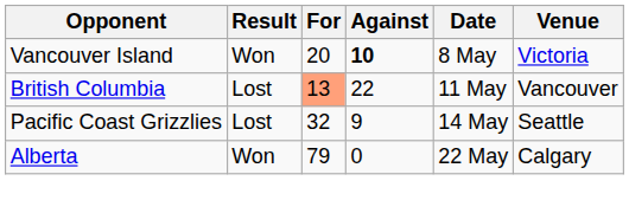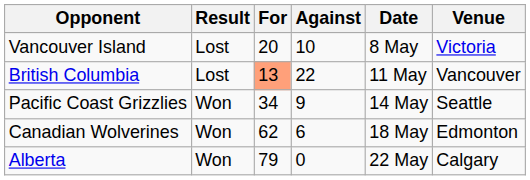 <table class="wikitable">
 <tr>
 <th>Opponent</th>
 <th>Result</th>
 <th>For</th>
 <th>Against</th>
 <th>Date</th>
 <th>Venue</th>
 </tr>
 <tr>
 <td>Vancouver Island</td>
-<td>Won</td>
+<td>Lost</td>
 <td>20</td>
-<td><strong>10</strong></td>
+<td>10</td>
 <td>8 May</td>
 <td><a href='#'>Victoria</a></td>
 </tr>
 <tr>
 <td><a href='#'>British Columbia</a></td>
 <td>Lost</td>
 <td style="background: lightsalmon;">13</td>
 <td>22</td>
 <td>11 May</td>
 <td>Vancouver</td>
 </tr>
 <tr>
 <td>Pacific Coast Grizzlies</td>
-<td>Lost</td>
-<td>32</td>
+<td>Won</td>
+<td>34</td>
 <td>9</td>
 <td>14 May</td>
 <td>Seattle</td>
+</tr>
+<tr>
+<td>Canadian Wolverines</td>
+<td>Won</td>
+<td>62</td>
+<td>6</td>
+<td>18 May</td>
+<td>Edmonton</td>
 </tr>
 <tr>
 <td><a href='#'>Alberta</a></td>
 <td>Won</td>
 <td>79</td>
 <td>0</td>
 <td>22 May</td>
 <td>Calgary</td>
 </tr>
 </table>
